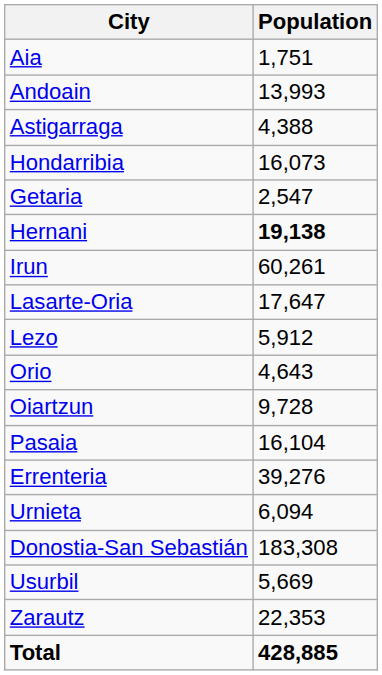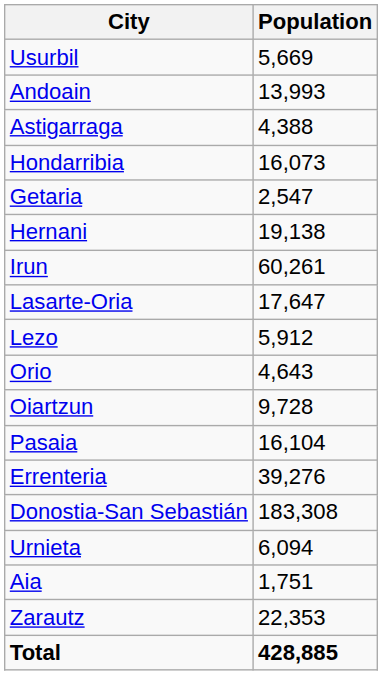 <table class="wikitable sortable">
 <tr>
 <th>City</th>
 <th>Population</th>
 </tr>
 <tr>
-<td><a href='#'>Aia</a></td>
-<td>1,751</td>
+<td><a href='#'>Usurbil</a></td>
+<td>5,669</td>
 </tr>
 <tr>
 <td><a href='#'>Andoain</a></td>
 <td>13,993</td>
 </tr>
 <tr>
 <td><a href='#'>Astigarraga</a></td>
 <td>4,388</td>
 </tr>
 <tr>
 <td><a href='#'>Hondarribia</a></td>
 <td>16,073</td>
 </tr>
 <tr>
 <td><a href='#'>Getaria</a></td>
 <td>2,547</td>
 </tr>
 <tr>
 <td><a href='#'>Hernani</a></td>
-<td><strong>19,138</strong></td>
+<td>19,138</td>
 </tr>
 <tr>
 <td><a href='#'>Irun</a></td>
 <td>60,261</td>
 </tr>
 <tr>
 <td><a href='#'>Lasarte-Oria</a></td>
 <td>17,647</td>
 </tr>
 <tr>
 <td><a href='#'>Lezo</a></td>
 <td>5,912</td>
 </tr>
 <tr>
 <td><a href='#'>Orio</a></td>
 <td>4,643</td>
 </tr>
 <tr>
 <td><a href='#'>Oiartzun</a></td>
 <td>9,728</td>
 </tr>
 <tr>
 <td><a href='#'>Pasaia</a></td>
 <td>16,104</td>
 </tr>
 <tr>
 <td><a href='#'>Errenteria</a></td>
 <td>39,276</td>
 </tr>
 <tr>
+<td><a href='#'>Donostia-San Sebastián</a></td>
+<td>183,308</td>
+</tr>
+<tr>
 <td><a href='#'>Urnieta</a></td>
 <td>6,094</td>
 </tr>
 <tr>
-<td><a href='#'>Donostia-San Sebastián</a></td>
-<td>183,308</td>
-</tr>
-<tr>
-<td><a href='#'>Usurbil</a></td>
-<td>5,669</td>
+<td><a href='#'>Aia</a></td>
+<td>1,751</td>
 </tr>
 <tr>
 <td><a href='#'>Zarautz</a></td>
 <td>22,353</td>
 </tr>
 <tr>
 <td><strong>Total</strong></td>
 <td><strong>428,885</strong></td>
 </tr>
 </table>
